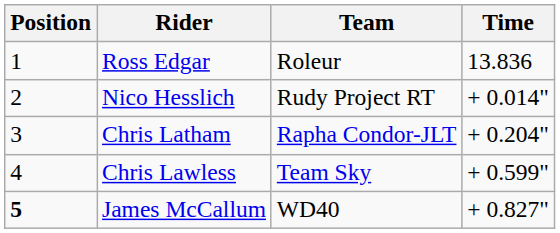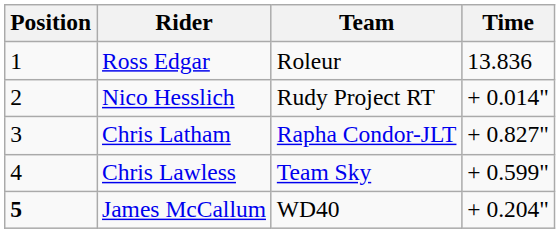 <table class="wikitable">
 <tr>
 <th>Position</th>
 <th>Rider</th>
 <th>Team</th>
 <th>Time</th>
 </tr>
 <tr>
 <td>1</td>
 <td><a href='#'>Ross Edgar</a></td>
 <td>Roleur</td>
 <td>13.836</td>
 </tr>
 <tr>
 <td>2</td>
 <td><a href='#'>Nico Hesslich</a></td>
 <td>Rudy Project RT</td>
 <td>+ 0.014"</td>
 </tr>
 <tr>
 <td>3</td>
 <td><a href='#'>Chris Latham</a></td>
 <td><a href='#'>Rapha Condor-JLT</a></td>
-<td>+ 0.204"</td>
+<td>+ 0.827"</td>
 </tr>
 <tr>
 <td>4</td>
 <td><a href='#'>Chris Lawless</a></td>
 <td><a href='#'>Team Sky</a></td>
 <td>+ 0.599"</td>
 </tr>
 <tr>
 <td><strong>5</strong></td>
 <td><a href='#'>James McCallum</a></td>
 <td>WD40</td>
-<td>+ 0.827"</td>
+<td>+ 0.204"</td>
 </tr>
 </table>
